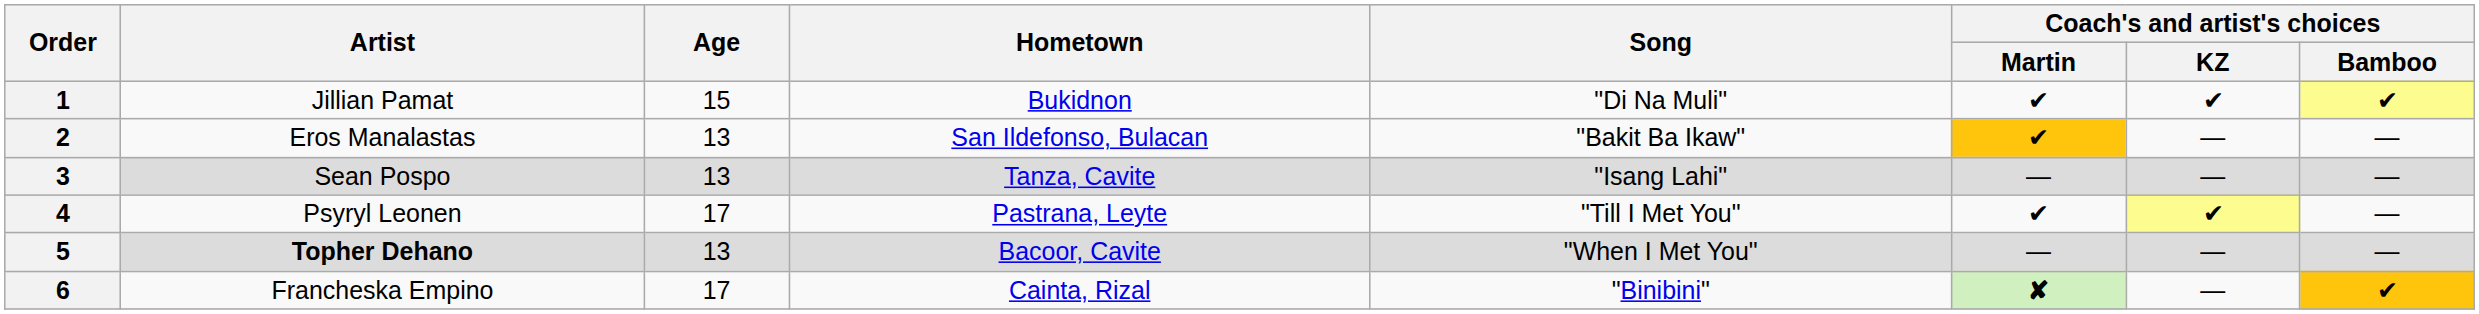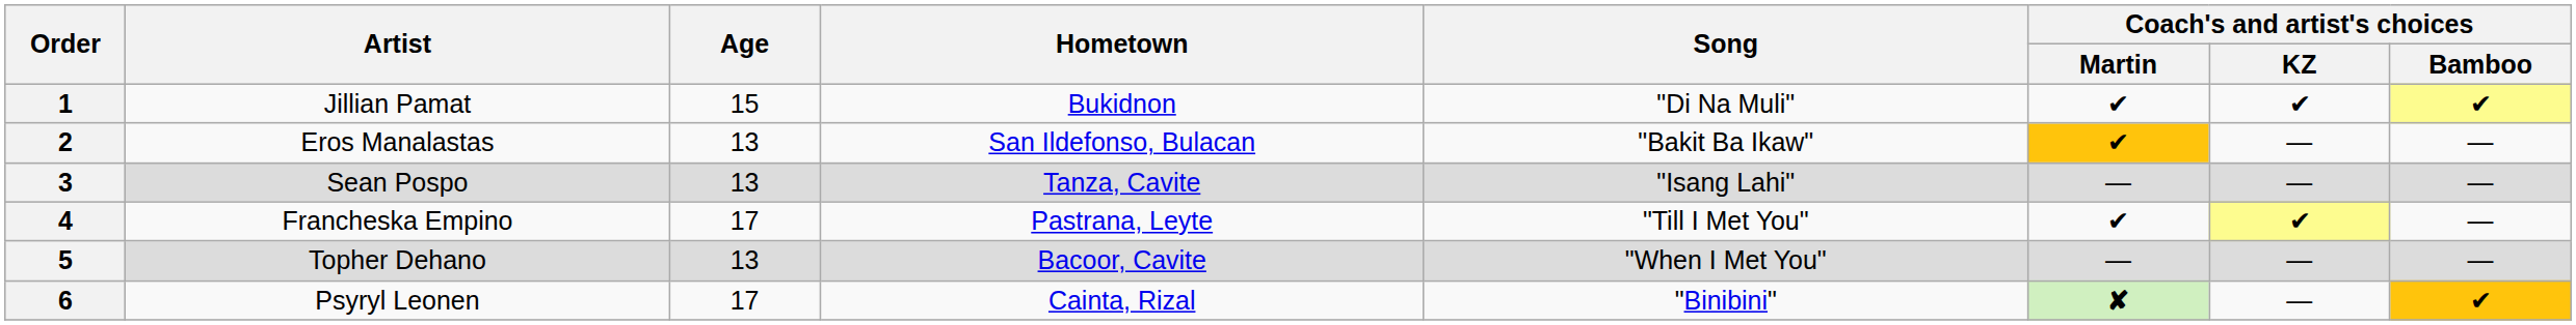 <table class="wikitable" style="text-align:center; line-height:17px; width:100%">
 <tr>
 <th rowspan="2" scope="col" style="width:04%">Order</th>
 <th rowspan="2" scope="col" style="width:18%">Artist</th>
 <th rowspan="2" scope="col" style="width:05%">Age</th>
 <th rowspan="2" scope="col" style="width:20%">Hometown</th>
 <th rowspan="2" scope="col" style="width:20%">Song</th>
 <th colspan="3">Coach's and artist's choices</th>
 </tr>
 <tr>
 <th style="width:06%">Martin</th>
 <th style="width:06%">KZ</th>
 <th style="width:06%">Bamboo</th>
 </tr>
 <tr>
 <th>1</th>
 <td>Jillian Pamat</td>
 <td>15</td>
 <td><a href='#'>Bukidnon</a></td>
 <td>"Di Na Muli"</td>
 <td>✔</td>
 <td>✔</td>
 <td style="background:#fdfc8f;">✔</td>
 </tr>
 <tr>
 <th>2</th>
 <td>Eros Manalastas</td>
 <td>13</td>
 <td><a href='#'>San Ildefonso, Bulacan</a></td>
 <td>"Bakit Ba Ikaw"</td>
 <td style="background:#FFC40C;">✔</td>
 <td>—</td>
 <td>—</td>
 </tr>
 <tr style="background:#DCDCDC; " |>
 <th>3</th>
 <td>Sean Pospo</td>
 <td>13</td>
 <td><a href='#'>Tanza, Cavite</a></td>
 <td>"Isang Lahi"</td>
 <td>—</td>
 <td>—</td>
 <td>—</td>
 </tr>
 <tr>
 <th>4</th>
-<td>Psyryl Leonen</td>
+<td>Francheska Empino</td>
 <td>17</td>
 <td><a href='#'>Pastrana, Leyte</a></td>
 <td>"Till I Met You"</td>
 <td>✔</td>
 <td style="background:#fdfc8f;">✔</td>
 <td>—</td>
 </tr>
 <tr style="background:#DCDCDC; " |>
 <th>5</th>
-<td><strong>Topher Dehano</strong></td>
+<td>Topher Dehano</td>
 <td>13</td>
 <td><a href='#'>Bacoor, Cavite</a></td>
 <td>"When I Met You"</td>
 <td>—</td>
 <td>—</td>
 <td>—</td>
 </tr>
 <tr>
 <th>6</th>
-<td>Francheska Empino</td>
+<td>Psyryl Leonen</td>
 <td>17</td>
 <td><a href='#'>Cainta, Rizal</a></td>
 <td>"<a href='#'>Binibini</a>"</td>
 <td style="background:#d0f0c0;"><strong>✘</strong></td>
 <td>—</td>
 <td style="background:#FFC40C;">✔</td>
 </tr>
 </table>
